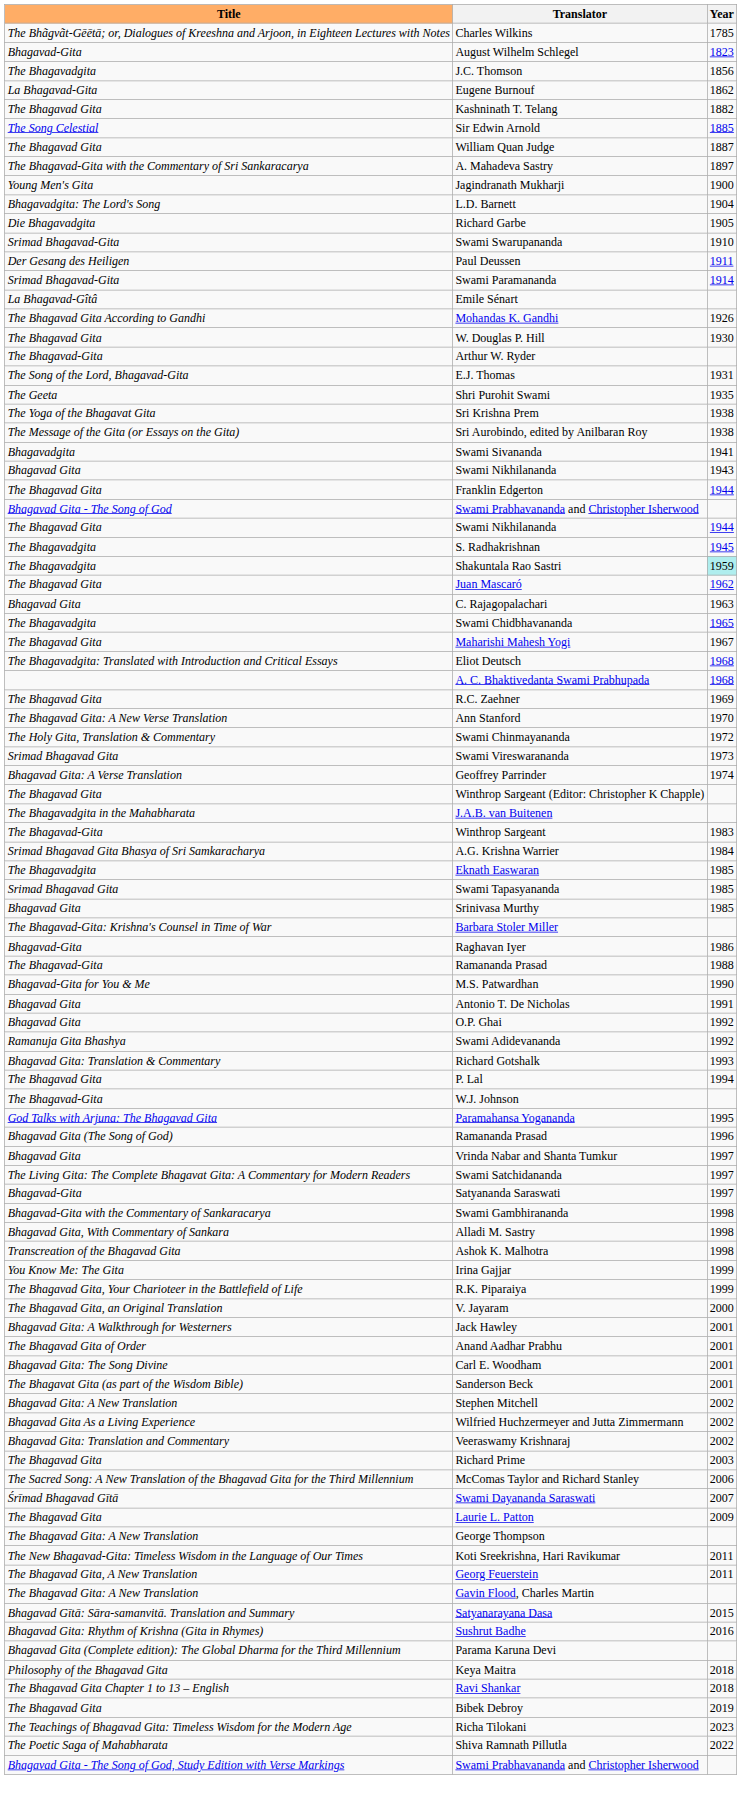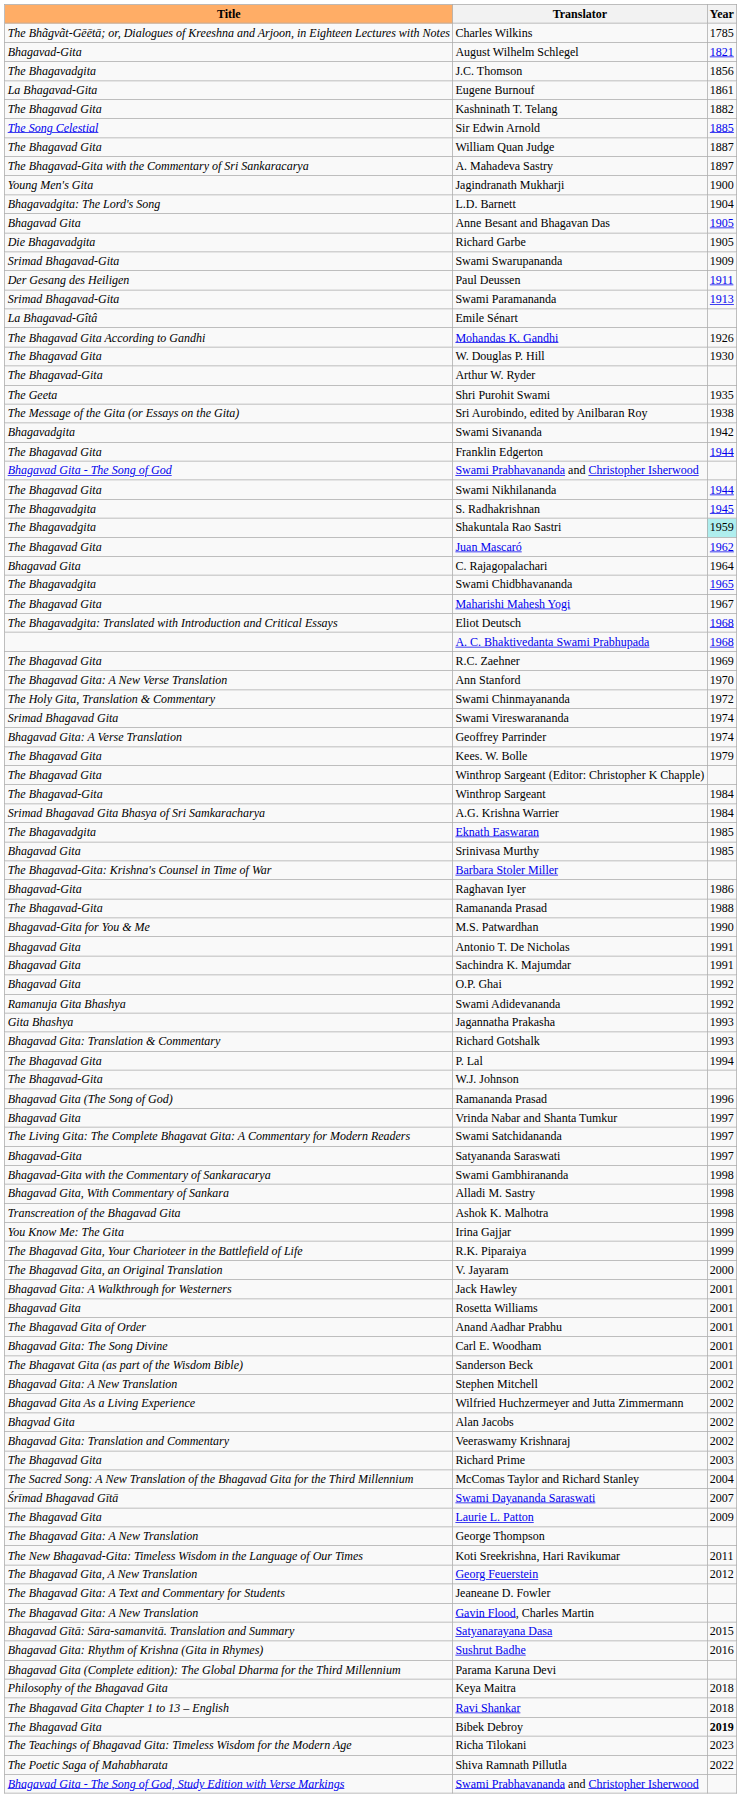 <table class="wikitable mw-collapsible mw-collapsed" style="float:right;">
 <tr>
 <th style="background: #ffad66;">Title</th>
 <th>Translator</th>
 <th>Year</th>
 </tr>
 <tr>
 <td><em>The Bhãgvãt-Gēētā; or, Dialogues of Kreeshna and Arjoon, in Eighteen Lectures with Notes</em></td>
 <td>Charles Wilkins</td>
 <td>1785</td>
 </tr>
 <tr>
 <td><em>Bhagavad-Gita</em></td>
 <td>August Wilhelm Schlegel</td>
-<td><a href='#'>1823</a></td>
+<td><a href='#'>1821</a></td>
 </tr>
 <tr>
 <td><em>The Bhagavadgita</em></td>
 <td>J.C. Thomson</td>
 <td>1856</td>
 </tr>
 <tr>
 <td><em>La Bhagavad-Gita</em></td>
 <td>Eugene Burnouf</td>
-<td>1862</td>
+<td>1861</td>
 </tr>
 <tr>
 <td><em>The Bhagavad Gita</em></td>
 <td>Kashninath T. Telang</td>
 <td>1882</td>
 </tr>
 <tr>
 <td><em><a href='#'>The Song Celestial</a></em></td>
 <td>Sir Edwin Arnold</td>
 <td><a href='#'>1885</a></td>
 </tr>
 <tr>
 <td><em>The Bhagavad Gita</em></td>
 <td>William Quan Judge</td>
 <td>1887</td>
 </tr>
 <tr>
 <td><em>The Bhagavad-Gita with the Commentary of Sri Sankaracarya</em></td>
 <td>A. Mahadeva Sastry</td>
 <td>1897</td>
 </tr>
 <tr>
 <td><em>Young Men's Gita</em></td>
 <td>Jagindranath Mukharji</td>
 <td>1900</td>
 </tr>
 <tr>
 <td><em>Bhagavadgita: The Lord's Song</em></td>
 <td>L.D. Barnett</td>
 <td>1904</td>
 </tr>
 <tr>
+<td><em>Bhagavad Gita</em></td>
+<td>Anne Besant and Bhagavan Das</td>
+<td><a href='#'>1905</a></td>
+</tr>
+<tr>
 <td><em>Die Bhagavadgita</em></td>
 <td>Richard Garbe</td>
 <td>1905</td>
 </tr>
 <tr>
 <td><em>Srimad Bhagavad-Gita</em></td>
 <td>Swami Swarupananda</td>
-<td>1910</td>
+<td>1909</td>
 </tr>
 <tr>
 <td><em>Der Gesang des Heiligen</em></td>
 <td>Paul Deussen</td>
 <td><a href='#'>1911</a></td>
 </tr>
 <tr>
 <td><em>Srimad Bhagavad-Gita</em></td>
 <td>Swami Paramananda</td>
-<td><a href='#'>1914</a></td>
+<td><a href='#'>1913</a></td>
 </tr>
 <tr>
 <td><em>La Bhagavad-Gîtâ</em></td>
 <td>Emile Sénart</td>
 <td></td>
 </tr>
 <tr>
 <td><em>The Bhagavad Gita According to Gandhi</em></td>
 <td><a href='#'>Mohandas K. Gandhi</a></td>
 <td>1926</td>
 </tr>
 <tr>
 <td><em>The Bhagavad Gita</em></td>
 <td>W. Douglas P. Hill</td>
 <td>1930</td>
 </tr>
 <tr>
 <td><em>The Bhagavad-Gita</em></td>
 <td>Arthur W. Ryder</td>
 <td></td>
 </tr>
 <tr>
-<td><em>The Song of the Lord, Bhagavad-Gita</em></td>
-<td>E.J. Thomas</td>
-<td>1931</td>
-</tr>
-<tr>
 <td><em>The Geeta</em></td>
 <td>Shri Purohit Swami</td>
 <td>1935</td>
-</tr>
-<tr>
-<td><em>The Yoga of the Bhagavat Gita</em></td>
-<td>Sri Krishna Prem</td>
-<td>1938</td>
 </tr>
 <tr>
 <td><em>The Message of the Gita (or Essays on the Gita)</em></td>
 <td>Sri Aurobindo, edited by Anilbaran Roy</td>
 <td>1938</td>
 </tr>
 <tr>
 <td><em>Bhagavadgita</em></td>
 <td>Swami Sivananda</td>
-<td>1941</td>
-</tr>
-<tr>
-<td><em>Bhagavad Gita</em></td>
-<td>Swami Nikhilananda</td>
-<td>1943</td>
+<td>1942</td>
 </tr>
 <tr>
 <td><em>The Bhagavad Gita</em></td>
 <td>Franklin Edgerton</td>
 <td><a href='#'>1944</a></td>
 </tr>
 <tr>
 <td><em><a href='#'>Bhagavad Gita - The Song of God</a></em></td>
 <td><a href='#'>Swami Prabhavananda</a> and <a href='#'>Christopher Isherwood</a></td>
 <td></td>
 </tr>
 <tr>
 <td><em>The Bhagavad Gita</em></td>
 <td>Swami Nikhilananda</td>
 <td><a href='#'>1944</a></td>
 </tr>
 <tr>
 <td><em>The Bhagavadgita</em></td>
 <td>S. Radhakrishnan</td>
 <td><a href='#'>1945</a></td>
 </tr>
 <tr>
 <td><em>The Bhagavadgita</em></td>
 <td>Shakuntala Rao Sastri</td>
 <td style="background: paleturquoise;">1959</td>
 </tr>
 <tr>
 <td><em>The Bhagavad Gita</em></td>
 <td><a href='#'>Juan Mascaró</a></td>
 <td><a href='#'>1962</a></td>
 </tr>
 <tr>
 <td><em>Bhagavad Gita</em></td>
 <td>C. Rajagopalachari</td>
-<td>1963</td>
+<td>1964</td>
 </tr>
 <tr>
 <td><em>The Bhagavadgita</em></td>
 <td>Swami Chidbhavananda</td>
 <td><a href='#'>1965</a></td>
 </tr>
 <tr>
 <td><em>The Bhagavad Gita</em></td>
 <td><a href='#'>Maharishi Mahesh Yogi</a></td>
 <td>1967</td>
 </tr>
 <tr>
 <td><em>The Bhagavadgita: Translated with Introduction and Critical Essays</em></td>
 <td>Eliot Deutsch</td>
 <td><a href='#'>1968</a></td>
 </tr>
 <tr>
 <td></td>
 <td><a href='#'>A. C. Bhaktivedanta Swami Prabhupada</a></td>
 <td><a href='#'>1968</a></td>
 </tr>
 <tr>
 <td><em>The Bhagavad Gita</em></td>
 <td>R.C. Zaehner</td>
 <td>1969</td>
 </tr>
 <tr>
 <td><em>The Bhagavad Gita: A New Verse Translation</em></td>
 <td>Ann Stanford</td>
 <td>1970</td>
 </tr>
 <tr>
 <td><em>The Holy Gita, Translation & Commentary</em></td>
 <td>Swami Chinmayananda</td>
 <td>1972</td>
 </tr>
 <tr>
 <td><em>Srimad Bhagavad Gita</em></td>
 <td>Swami Vireswarananda</td>
-<td>1973</td>
+<td>1974</td>
 </tr>
 <tr>
 <td><em>Bhagavad Gita: A Verse Translation</em></td>
 <td>Geoffrey Parrinder</td>
 <td>1974</td>
 </tr>
 <tr>
 <td><em>The Bhagavad Gita</em></td>
-<td>Winthrop Sargeant (Editor: Christopher K Chapple)</td>
-<td></td>
+<td>Kees. W. Bolle</td>
+<td>1979</td>
 </tr>
 <tr>
-<td><em>The Bhagavadgita in the Mahabharata</em></td>
-<td><a href='#'>J.A.B. van Buitenen</a></td>
+<td><em>The Bhagavad Gita</em></td>
+<td>Winthrop Sargeant (Editor: Christopher K Chapple)</td>
 <td></td>
 </tr>
 <tr>
 <td><em>The Bhagavad-Gita</em></td>
 <td>Winthrop Sargeant</td>
-<td>1983</td>
+<td>1984</td>
 </tr>
 <tr>
 <td><em>Srimad Bhagavad Gita Bhasya of Sri Samkaracharya</em></td>
 <td>A.G. Krishna Warrier</td>
 <td>1984</td>
 </tr>
 <tr>
 <td><em>The Bhagavadgita</em></td>
 <td><a href='#'>Eknath Easwaran</a></td>
-<td>1985</td>
-</tr>
-<tr>
-<td><em>Srimad Bhagavad Gita</em></td>
-<td>Swami Tapasyananda</td>
 <td>1985</td>
 </tr>
 <tr>
 <td><em>Bhagavad Gita</em></td>
 <td>Srinivasa Murthy</td>
 <td>1985</td>
 </tr>
 <tr>
 <td><em>The Bhagavad-Gita: Krishna's Counsel in Time of War</em></td>
 <td><a href='#'>Barbara Stoler Miller</a></td>
 <td></td>
 </tr>
 <tr>
 <td><em>Bhagavad-Gita</em></td>
 <td>Raghavan Iyer</td>
 <td>1986</td>
 </tr>
 <tr>
 <td><em>The Bhagavad-Gita</em></td>
 <td>Ramananda Prasad</td>
 <td>1988</td>
 </tr>
 <tr>
 <td><em>Bhagavad-Gita for You & Me</em></td>
 <td>M.S. Patwardhan</td>
 <td>1990</td>
 </tr>
 <tr>
 <td><em>Bhagavad Gita</em></td>
 <td>Antonio T. De Nicholas</td>
 <td>1991</td>
 </tr>
 <tr>
 <td><em>Bhagavad Gita</em></td>
+<td>Sachindra K. Majumdar</td>
+<td>1991</td>
+</tr>
+<tr>
+<td><em>Bhagavad Gita</em></td>
 <td>O.P. Ghai</td>
 <td>1992</td>
 </tr>
 <tr>
 <td><em>Ramanuja Gita Bhashya</em></td>
 <td>Swami Adidevananda</td>
 <td>1992</td>
+</tr>
+<tr>
+<td><em>Gita Bhashya</em></td>
+<td>Jagannatha Prakasha</td>
+<td>1993</td>
 </tr>
 <tr>
 <td><em>Bhagavad Gita: Translation & Commentary</em></td>
 <td>Richard Gotshalk</td>
 <td>1993</td>
 </tr>
 <tr>
 <td><em>The Bhagavad Gita</em></td>
 <td>P. Lal</td>
 <td>1994</td>
 </tr>
 <tr>
 <td><em>The Bhagavad-Gita</em></td>
 <td>W.J. Johnson</td>
 <td></td>
-</tr>
-<tr>
-<td><em><a href='#'>God Talks with Arjuna: The Bhagavad Gita</a></em></td>
-<td><a href='#'>Paramahansa Yogananda</a></td>
-<td>1995</td>
 </tr>
 <tr>
 <td><em>Bhagavad Gita (The Song of God)</em></td>
 <td>Ramananda Prasad</td>
 <td>1996</td>
 </tr>
 <tr>
 <td><em>Bhagavad Gita</em></td>
 <td>Vrinda Nabar and Shanta Tumkur</td>
 <td>1997</td>
 </tr>
 <tr>
 <td><em>The Living Gita: The Complete Bhagavat Gita: A Commentary for Modern Readers</em></td>
 <td>Swami Satchidananda</td>
 <td>1997</td>
 </tr>
 <tr>
 <td><em>Bhagavad-Gita</em></td>
 <td>Satyananda Saraswati</td>
 <td>1997</td>
 </tr>
 <tr>
 <td><em>Bhagavad-Gita with the Commentary of Sankaracarya</em></td>
 <td>Swami Gambhirananda</td>
 <td>1998</td>
 </tr>
 <tr>
 <td><em>Bhagavad Gita, With Commentary of Sankara</em></td>
 <td>Alladi M. Sastry</td>
 <td>1998</td>
 </tr>
 <tr>
 <td><em>Transcreation of the Bhagavad Gita</em></td>
 <td>Ashok K. Malhotra</td>
 <td>1998</td>
 </tr>
 <tr>
 <td><em>You Know Me: The Gita</em></td>
 <td>Irina Gajjar</td>
 <td>1999</td>
 </tr>
 <tr>
 <td><em>The Bhagavad Gita, Your Charioteer in the Battlefield of Life</em></td>
 <td>R.K. Piparaiya</td>
 <td>1999</td>
 </tr>
 <tr>
 <td><em>The Bhagavad Gita, an Original Translation</em></td>
 <td>V. Jayaram</td>
 <td>2000</td>
 </tr>
 <tr>
 <td><em>Bhagavad Gita: A Walkthrough for Westerners</em></td>
 <td>Jack Hawley</td>
 <td>2001</td>
 </tr>
 <tr>
+<td><em>Bhagavad Gita</em></td>
+<td>Rosetta Williams</td>
+<td>2001</td>
+</tr>
+<tr>
 <td><em>The Bhagavad Gita of Order</em></td>
 <td>Anand Aadhar Prabhu</td>
 <td>2001</td>
 </tr>
 <tr>
 <td><em>Bhagavad Gita: The Song Divine</em></td>
 <td>Carl E. Woodham</td>
 <td>2001</td>
 </tr>
 <tr>
 <td><em>The Bhagavat Gita (as part of the Wisdom Bible)</em></td>
 <td>Sanderson Beck</td>
 <td>2001</td>
 </tr>
 <tr>
 <td><em>Bhagavad Gita: A New Translation</em></td>
 <td>Stephen Mitchell</td>
 <td>2002</td>
 </tr>
 <tr>
 <td><em>Bhagavad Gita As a Living Experience</em></td>
 <td>Wilfried Huchzermeyer and Jutta Zimmermann</td>
 <td>2002</td>
 </tr>
 <tr>
+<td><em>Bhagvad Gita</em></td>
+<td>Alan Jacobs</td>
+<td>2002</td>
+</tr>
+<tr>
 <td><em>Bhagavad Gita: Translation and Commentary</em></td>
 <td>Veeraswamy Krishnaraj</td>
 <td>2002</td>
 </tr>
 <tr>
 <td><em>The Bhagavad Gita</em></td>
 <td>Richard Prime</td>
 <td>2003</td>
 </tr>
 <tr>
 <td><em>The Sacred Song: A New Translation of the Bhagavad Gita for the Third Millennium</em></td>
 <td>McComas Taylor and Richard Stanley</td>
-<td>2006</td>
+<td>2004</td>
 </tr>
 <tr>
 <td><em>Śrīmad Bhagavad Gītā</em></td>
 <td><a href='#'>Swami Dayananda Saraswati</a></td>
 <td>2007</td>
 </tr>
 <tr>
 <td><em>The Bhagavad Gita</em></td>
 <td><a href='#'>Laurie L. Patton</a></td>
 <td>2009</td>
 </tr>
 <tr>
 <td><em>The Bhagavad Gita: A New Translation</em></td>
 <td>George Thompson</td>
 <td></td>
 </tr>
 <tr>
 <td><em>The New Bhagavad-Gita: Timeless Wisdom in the Language of Our Times</em></td>
 <td>Koti Sreekrishna, Hari Ravikumar</td>
 <td>2011</td>
 </tr>
 <tr>
 <td><em>The Bhagavad Gita, A New Translation</em></td>
 <td><a href='#'>Georg Feuerstein</a></td>
-<td>2011</td>
+<td>2012</td>
+</tr>
+<tr>
+<td><em>The Bhagavad Gita: A Text and Commentary for Students</em></td>
+<td>Jeaneane D. Fowler</td>
+<td></td>
 </tr>
 <tr>
 <td><em>The Bhagavad Gita: A New Translation</em></td>
 <td><a href='#'>Gavin Flood</a>, Charles Martin</td>
 <td></td>
 </tr>
 <tr>
 <td><em>Bhagavad Gītā: Sāra-samanvitā. Translation and Summary</em></td>
 <td><a href='#'>Satyanarayana Dasa</a></td>
 <td>2015</td>
 </tr>
 <tr>
 <td><em>Bhagavad Gita: Rhythm of Krishna (Gita in Rhymes)</em></td>
 <td><a href='#'>Sushrut Badhe</a></td>
 <td>2016</td>
 </tr>
 <tr>
 <td><em>Bhagavad Gita (Complete edition): The Global Dharma for the Third Millennium</em></td>
 <td>Parama Karuna Devi</td>
 <td></td>
 </tr>
 <tr>
 <td><em>Philosophy of the Bhagavad Gita</em></td>
 <td>Keya Maitra</td>
 <td>2018</td>
 </tr>
 <tr>
 <td><em>The Bhagavad Gita Chapter 1 to 13 – English</em> </td>
 <td><a href='#'>Ravi Shankar</a></td>
 <td>2018</td>
 </tr>
 <tr>
 <td><em>The Bhagavad Gita</em></td>
 <td>Bibek Debroy</td>
-<td>2019</td>
+<td><strong>2019</strong></td>
 </tr>
 <tr>
 <td><em>The Teachings of Bhagavad Gita: Timeless Wisdom for the Modern Age</em></td>
 <td>Richa Tilokani</td>
 <td>2023</td>
 </tr>
 <tr>
 <td><em>The Poetic Saga of Mahabharata</em></td>
 <td>Shiva Ramnath Pillutla</td>
 <td>2022</td>
 </tr>
 <tr>
 <td><em><a href='#'>Bhagavad Gita - The Song of God, Study Edition with Verse Markings</a></em></td>
 <td><a href='#'>Swami Prabhavananda</a> and <a href='#'>Christopher Isherwood</a></td>
 <td></td>
 </tr>
 </table>
